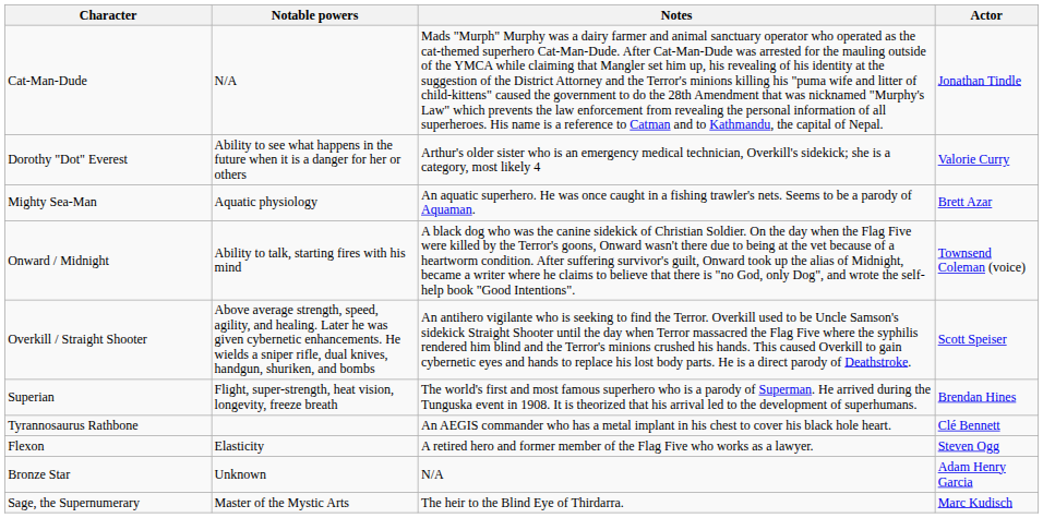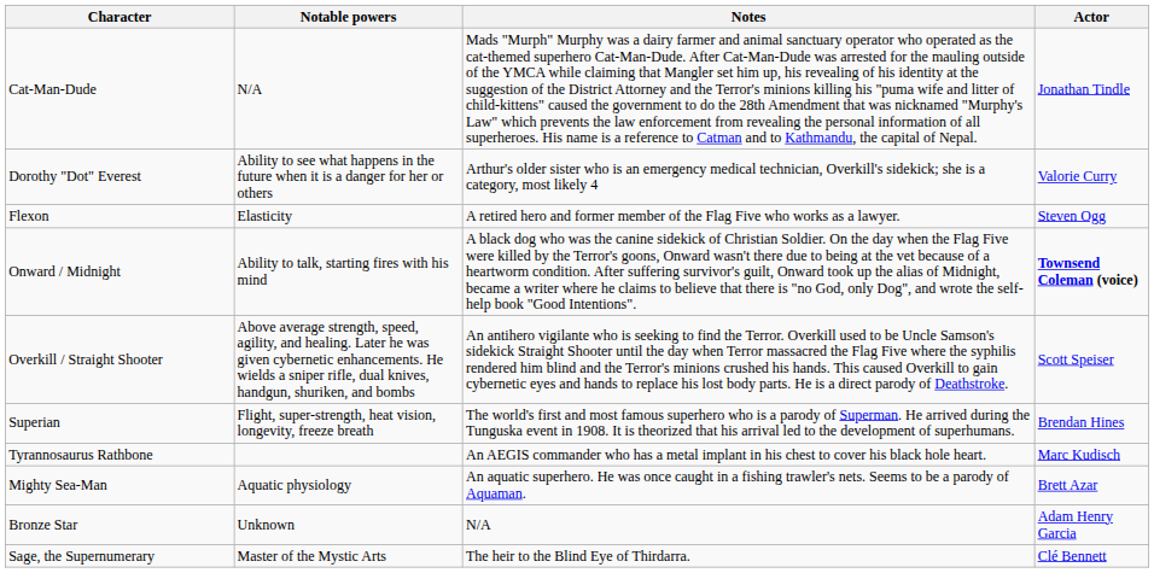 <table class="wikitable" width=100%>
 <tr>
 <th width=20%>Character</th>
 <th width=20%>Notable powers</th>
 <th width=50%>Notes</th>
 <th width=30%>Actor</th>
 </tr>
 <tr>
 <td>Cat-Man-Dude</td>
 <td>N/A</td>
 <td>Mads "Murph" Murphy was a dairy farmer and animal sanctuary operator who operated as the cat-themed superhero Cat-Man-Dude. After Cat-Man-Dude was arrested for the mauling outside of the YMCA while claiming that Mangler set him up, his revealing of his identity at the suggestion of the District Attorney and the Terror's minions killing his "puma wife and litter of child-kittens" caused the government to do the 28th Amendment that was nicknamed "Murphy's Law" which prevents the law enforcement from revealing the personal information of all superheroes. His name is a reference to <a href='#'>Catman</a> and to <a href='#'>Kathmandu</a>, the capital of Nepal.</td>
 <td><a href='#'>Jonathan Tindle</a></td>
 </tr>
 <tr>
 <td>Dorothy "Dot" Everest</td>
 <td>Ability to see what happens in the future when it is a danger for her or others</td>
 <td>Arthur's older sister who is an emergency medical technician, Overkill's sidekick; she is a category, most likely 4</td>
 <td><a href='#'>Valorie Curry</a></td>
 </tr>
 <tr>
-<td>Mighty Sea-Man</td>
-<td>Aquatic physiology</td>
-<td>An aquatic superhero. He was once caught in a fishing trawler's nets. Seems to be a parody of <a href='#'>Aquaman</a>.</td>
-<td><a href='#'>Brett Azar</a></td>
+<td>Flexon</td>
+<td>Elasticity</td>
+<td>A retired hero and former member of the Flag Five who works as a lawyer.</td>
+<td><a href='#'>Steven Ogg</a></td>
 </tr>
 <tr>
 <td>Onward / Midnight</td>
 <td>Ability to talk, starting fires with his mind</td>
 <td>A black dog who was the canine sidekick of Christian Soldier. On the day when the Flag Five were killed by the Terror's goons, Onward wasn't there due to being at the vet because of a heartworm condition. After suffering survivor's guilt, Onward took up the alias of Midnight, became a writer where he claims to believe that there is "no God, only Dog", and wrote the self-help book "Good Intentions".</td>
-<td><a href='#'>Townsend Coleman</a> (voice)</td>
+<td><strong><a href='#'>Townsend Coleman</a> (voice)</strong></td>
 </tr>
 <tr>
 <td>Overkill / Straight Shooter</td>
 <td>Above average strength, speed, agility, and healing. Later he was given cybernetic enhancements. He wields a sniper rifle, dual knives, handgun, shuriken, and bombs</td>
 <td>An antihero vigilante who is seeking to find the Terror. Overkill used to be Uncle Samson's sidekick Straight Shooter until the day when Terror massacred the Flag Five where the syphilis rendered him blind and the Terror's minions crushed his hands. This caused Overkill to gain cybernetic eyes and hands to replace his lost body parts. He is a direct parody of <a href='#'>Deathstroke</a>.</td>
 <td><a href='#'>Scott Speiser</a></td>
 </tr>
 <tr>
 <td>Superian</td>
 <td>Flight, super-strength, heat vision, longevity, freeze breath</td>
 <td>The world's first and most famous superhero who is a parody of <a href='#'>Superman</a>. He arrived during the Tunguska event in 1908. It is theorized that his arrival led to the development of superhumans.</td>
 <td><a href='#'>Brendan Hines</a></td>
 </tr>
 <tr>
 <td>Tyrannosaurus Rathbone</td>
 <td></td>
 <td>An AEGIS commander who has a metal implant in his chest to cover his black hole heart.</td>
-<td><a href='#'>Clé Bennett</a></td>
+<td><a href='#'>Marc Kudisch</a></td>
 </tr>
 <tr>
-<td>Flexon</td>
-<td>Elasticity</td>
-<td>A retired hero and former member of the Flag Five who works as a lawyer.</td>
-<td><a href='#'>Steven Ogg</a></td>
+<td>Mighty Sea-Man</td>
+<td>Aquatic physiology</td>
+<td>An aquatic superhero. He was once caught in a fishing trawler's nets. Seems to be a parody of <a href='#'>Aquaman</a>.</td>
+<td><a href='#'>Brett Azar</a></td>
 </tr>
 <tr>
 <td>Bronze Star</td>
 <td>Unknown</td>
 <td>N/A</td>
 <td><a href='#'>Adam Henry Garcia</a></td>
 </tr>
 <tr>
 <td>Sage, the Supernumerary</td>
 <td>Master of the Mystic Arts</td>
 <td>The heir to the Blind Eye of Thirdarra.</td>
-<td><a href='#'>Marc Kudisch</a></td>
+<td><a href='#'>Clé Bennett</a></td>
 </tr>
 </table>
